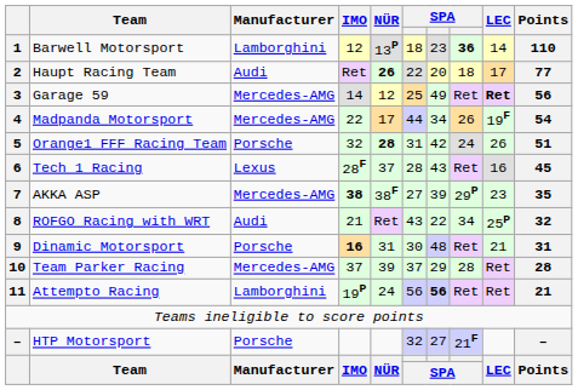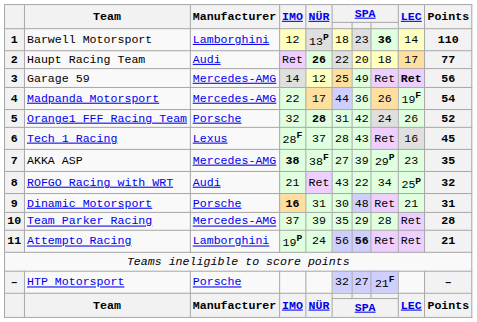 <table class="wikitable" style="font-size:85%; text-align:center;">
 <tr>
 <th rowspan=2></th>
 <th rowspan=2>Team</th>
 <th rowspan=2>Manufacturer</th>
 <th rowspan=2><a href='#'>IMO</a><br></th>
 <th rowspan=2><a href='#'>NÜR</a><br></th>
 <th colspan=3><a href='#'>SPA</a><br></th>
 <th rowspan=2><a href='#'>LEC</a><br></th>
 <th rowspan=2>Points</th>
 </tr>
 <tr>
 <th></th>
 <th></th>
 <th></th>
 </tr>
 <tr>
 <th>1</th>
 <td align=left> Barwell Motorsport</td>
 <td align=left><a href='#'>Lamborghini</a></td>
 <td style="background:#ffffbf;">12</td>
 <td style="background:#dfdfdf;">13<sup><strong>P</strong></sup></td>
 <td style="background:#ffffbf;">18</td>
 <td style="background:#dfdfdf;">23</td>
 <td style="background:#dfffdf;"><strong>36</strong></td>
 <td style="background:#ffffbf;">14</td>
 <th>110</th>
 </tr>
 <tr>
 <th>2</th>
 <td align=left> Haupt Racing Team</td>
 <td align=left><a href='#'>Audi</a></td>
 <td style="background:#efcfff;">Ret</td>
 <td style="background:#dfffdf;"><strong>26</strong></td>
 <td style="background:#dfdfdf;">22</td>
 <td style="background:#ffffbf;">20</td>
 <td style="background:#ffffbf;">18</td>
 <td style="background:#ffdf9f;">17</td>
 <th>77</th>
 </tr>
 <tr>
 <th>3</th>
 <td align=left> Garage 59</td>
 <td align=left><a href='#'>Mercedes-AMG</a></td>
 <td style="background:#dfdfdf;">14</td>
 <td style="background:#ffffbf;">12</td>
 <td style="background:#ffdf9f;">25</td>
 <td style="background:#dfffdf;">49</td>
 <td style="background:#efcfff;">Ret</td>
 <td style="background:#efcfff;"><strong>Ret</strong></td>
 <th>56</th>
 </tr>
 <tr>
 <th>4</th>
 <td align=left> <a href='#'>Madpanda Motorsport</a></td>
 <td align=left><a href='#'>Mercedes-AMG</a></td>
 <td style="background:#dfffdf;">22</td>
 <td style="background:#ffdf9f;">17</td>
 <td style="background:#cfcfff;">44</td>
-<td style="background:#dfffdf;">34</td>
+<td style="background:#dfffdf;">36</td>
 <td style="background:#ffdf9f;">26</td>
 <td style="background:#dfffdf;">19<sup><strong>F</strong></sup></td>
 <th>54</th>
 </tr>
 <tr>
 <th>5</th>
 <td align=left> <a href='#'>Orange1 FFF Racing Team</a></td>
 <td align=left><a href='#'>Porsche</a></td>
 <td style="background:#dfffdf;">32</td>
 <td style="background:#dfffdf;"><strong>28</strong></td>
 <td style="background:#dfffdf;">31</td>
 <td style="background:#dfffdf;">42</td>
 <td style="background:#dfdfdf;">24</td>
 <td style="background:#dfffdf;">26</td>
-<th>51</th>
+<th>52</th>
 </tr>
 <tr>
 <th>6</th>
 <td align=left> <a href='#'>Tech 1 Racing</a></td>
 <td align=left><a href='#'>Lexus</a></td>
 <td style="background:#dfffdf;">28<sup><strong>F</strong></sup></td>
 <td style="background:#dfffdf;">37</td>
 <td style="background:#dfffdf;">28</td>
 <td style="background:#dfffdf;">43</td>
 <td style="background:#efcfff;">Ret</td>
 <td style="background:#dfdfdf;">16</td>
 <th>45</th>
 </tr>
 <tr>
 <th>7</th>
 <td align=left> AKKA ASP</td>
 <td align=left><a href='#'>Mercedes-AMG</a></td>
 <td style="background:#dfffdf;"><strong>38</strong></td>
 <td style="background:#dfffdf;">38<sup><strong>F</strong></sup></td>
 <td style="background:#dfffdf;">27</td>
 <td style="background:#dfffdf;">39</td>
 <td style="background:#dfffdf;">29<sup><strong>P</strong></sup></td>
 <td style="background:#dfffdf;">23</td>
 <th>35</th>
 </tr>
 <tr>
 <th>8</th>
 <td align=left> <a href='#'>ROFGO Racing with WRT</a></td>
 <td align=left><a href='#'>Audi</a></td>
 <td style="background:#dfffdf;">21</td>
 <td style="background:#efcfff;">Ret</td>
 <td style="background:#dfffdf;">43</td>
 <td style="background:#dfffdf;">22</td>
 <td style="background:#dfffdf;">34</td>
 <td style="background:#dfffdf;">25<sup><strong>P</strong></sup></td>
 <th>32</th>
 </tr>
 <tr>
 <th>9</th>
 <td align=left> <a href='#'>Dinamic Motorsport</a></td>
 <td align=left><a href='#'>Porsche</a></td>
 <td style="background:#ffdf9f;"><strong>16</strong></td>
 <td style="background:#dfffdf;">31</td>
 <td style="background:#dfffdf;">30</td>
 <td style="background:#cfcfff;">48</td>
 <td style="background:#efcfff;">Ret</td>
 <td style="background:#dfffdf;">21</td>
 <th>31</th>
 </tr>
 <tr>
 <th>10</th>
 <td align=left> <a href='#'>Team Parker Racing</a></td>
 <td align=left><a href='#'>Mercedes-AMG</a></td>
 <td style="background:#dfffdf;">37</td>
 <td style="background:#dfffdf;">39</td>
-<td style="background:#dfffdf;">37</td>
+<td style="background:#dfffdf;">35</td>
 <td style="background:#dfffdf;">29</td>
 <td style="background:#dfffdf;">28</td>
 <td style="background:#efcfff;">Ret</td>
 <th>28</th>
 </tr>
 <tr>
 <th>11</th>
 <td align=left> <a href='#'>Attempto Racing</a></td>
 <td align=left><a href='#'>Lamborghini</a></td>
 <td style="background:#dfffdf;">19<sup><strong>P</strong></sup></td>
 <td style="background:#dfffdf;">24</td>
 <td style="background:#cfcfff;">56</td>
 <td style="background:#cfcfff;"><strong>56</strong></td>
 <td style="background:#efcfff;">Ret</td>
 <td style="background:#efcfff;">Ret</td>
 <th>21</th>
 </tr>
 <tr>
 <td colspan=10><em>Teams ineligible to score points</em></td>
 </tr>
 <tr>
 <th>–</th>
 <td align=left> <a href='#'>HTP Motorsport</a></td>
 <td align=left><a href='#'>Porsche</a></td>
 <td></td>
 <td></td>
 <td style="background:#cfcfff;">32</td>
 <td style="background:#cfcfff;">27</td>
 <td style="background:#cfcfff;">21<sup><strong>F</strong></sup></td>
 <td></td>
 <th>–</th>
 </tr>
 <tr>
 <th rowspan=2></th>
 <th rowspan=2>Team</th>
 <th rowspan=2>Manufacturer</th>
 <th rowspan=2><a href='#'>IMO</a><br></th>
 <th rowspan=2><a href='#'>NÜR</a><br></th>
 <th></th>
 <th></th>
 <th></th>
 <th rowspan=2><a href='#'>LEC</a><br></th>
 <th rowspan=2>Points</th>
 </tr>
 <tr>
 <th colspan=3><a href='#'>SPA</a><br></th>
 </tr>
 </table>
